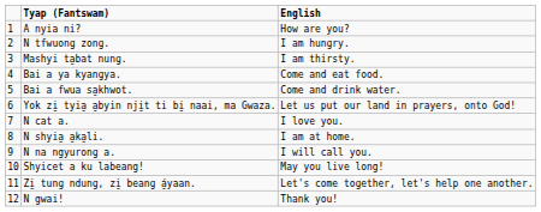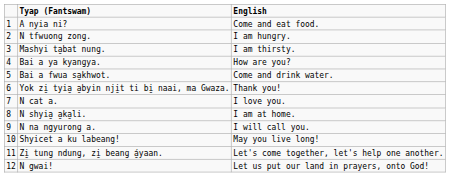 <table class="wikitable">
 <tr>
 <td></td>
 <td><strong>Tyap (Fantswam)</strong></td>
 <td><strong>English</strong></td>
 </tr>
 <tr>
 <td>1</td>
 <td>A nyia ni?</td>
-<td>How are you?</td>
+<td>Come and eat food.</td>
 </tr>
 <tr>
 <td>2</td>
 <td>N tfwuonɡ zonɡ.</td>
 <td>I am hunɡry.</td>
 </tr>
 <tr>
 <td>3</td>
 <td>Mashyi ta̱bat nunɡ.</td>
 <td>I am thirsty.</td>
 </tr>
 <tr>
 <td>4</td>
 <td>Bai a ya kyanɡya.</td>
-<td>Come and eat food.</td>
+<td>How are you?</td>
 </tr>
 <tr>
 <td>5</td>
 <td>Bai a fwua sa̱khwot.</td>
 <td>Come and drink water.</td>
 </tr>
 <tr>
 <td>6</td>
 <td>Yok zi̱ tyia̱ a̱byin nji̱t ti bi̱ naai, ma Gwaza.</td>
-<td>Let us put our land in prayers, onto God!</td>
+<td>Thank you!</td>
 </tr>
 <tr>
 <td>7</td>
 <td>N cat a.</td>
 <td>I love you.</td>
 </tr>
 <tr>
 <td>8</td>
 <td>N shyia̱ a̱ka̱li.</td>
 <td>I am at home.</td>
 </tr>
 <tr>
 <td>9</td>
 <td>N na ngyuronɡ a.</td>
 <td>I will call you.</td>
 </tr>
 <tr>
 <td>10</td>
 <td>Shyicet a ku labeang!</td>
 <td>May you live long!</td>
 </tr>
 <tr>
 <td>11</td>
 <td>Zi̱ tunɡ ndunɡ, zi̱ beanɡ á̱yaan.</td>
 <td>Let's come toɡether, let's help one another.</td>
 </tr>
 <tr>
 <td>12</td>
 <td>N gwai!</td>
-<td>Thank you!</td>
+<td>Let us put our land in prayers, onto God!</td>
 </tr>
 </table>
